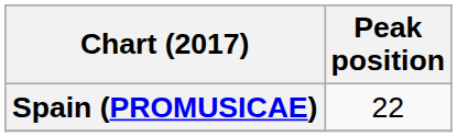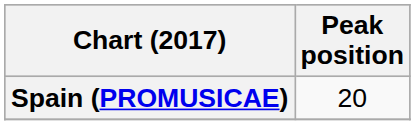 <table class="wikitable sortable plainrowheaders" style="text-align:center">
 <tr>
 <th scope="col">Chart (2017)</th>
 <th scope="col">Peak<br> position</th>
 </tr>
 <tr>
 <th scope="row">Spain (<a href='#'>PROMUSICAE</a>)</th>
-<td>22</td>
+<td>20</td>
 </tr>
 <tr>
 </tr>
 <tr>
 </tr>
 <tr>
 </tr>
 </table>
